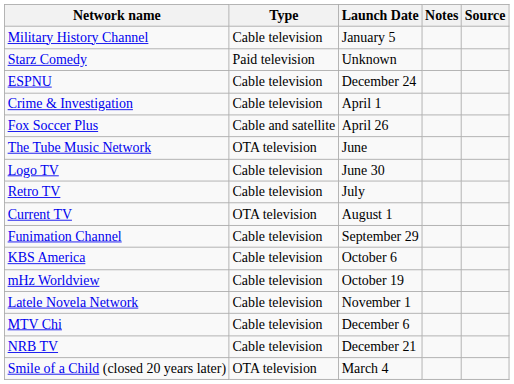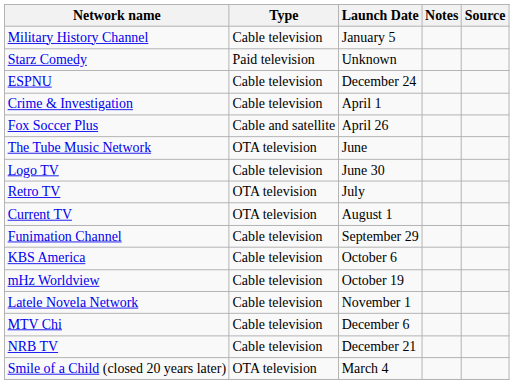 <table class="wikitable">
 <tr>
 <th>Network name</th>
 <th>Type</th>
 <th>Launch Date</th>
 <th>Notes</th>
 <th>Source</th>
 </tr>
 <tr>
 <td><a href='#'>Military History Channel</a></td>
 <td>Cable television</td>
 <td>January 5</td>
 <td></td>
 <td></td>
 </tr>
 <tr>
 <td><a href='#'>Starz Comedy</a></td>
 <td>Paid television</td>
 <td>Unknown</td>
 <td></td>
 <td></td>
 </tr>
 <tr>
 <td><a href='#'>ESPNU</a></td>
 <td>Cable television</td>
 <td>December 24</td>
 <td></td>
 <td></td>
 </tr>
 <tr>
 <td><a href='#'>Crime & Investigation</a></td>
 <td>Cable television</td>
 <td>April 1</td>
 <td></td>
 <td></td>
 </tr>
 <tr>
 <td><a href='#'>Fox Soccer Plus</a></td>
 <td>Cable and satellite</td>
 <td>April 26</td>
 <td></td>
 <td></td>
 </tr>
 <tr>
 <td><a href='#'>The Tube Music Network</a></td>
 <td>OTA television</td>
 <td>June</td>
 <td></td>
 <td></td>
 </tr>
 <tr>
 <td><a href='#'>Logo TV</a></td>
 <td>Cable television</td>
 <td>June 30</td>
 <td></td>
 <td></td>
 </tr>
 <tr>
 <td><a href='#'>Retro TV</a></td>
-<td>Cable television</td>
+<td>OTA television</td>
 <td>July</td>
 <td></td>
 <td></td>
 </tr>
 <tr>
 <td><a href='#'>Current TV</a></td>
 <td>OTA television</td>
 <td>August 1</td>
 <td></td>
 <td></td>
 </tr>
 <tr>
 <td><a href='#'>Funimation Channel</a></td>
 <td>Cable television</td>
 <td>September 29</td>
 <td></td>
 <td></td>
 </tr>
 <tr>
 <td><a href='#'>KBS America</a></td>
 <td>Cable television</td>
 <td>October 6</td>
 <td></td>
 <td></td>
 </tr>
 <tr>
 <td><a href='#'>mHz Worldview</a></td>
 <td>Cable television</td>
 <td>October 19</td>
 <td></td>
 <td></td>
 </tr>
 <tr>
 <td><a href='#'>Latele Novela Network</a></td>
 <td>Cable television</td>
 <td>November 1</td>
 <td></td>
 <td></td>
 </tr>
 <tr>
 <td><a href='#'>MTV Chi</a></td>
 <td>Cable television</td>
 <td>December 6</td>
 <td></td>
 <td></td>
 </tr>
 <tr>
 <td><a href='#'>NRB TV</a></td>
 <td>Cable television</td>
 <td>December 21</td>
 <td></td>
 <td></td>
 </tr>
 <tr>
 <td><a href='#'>Smile of a Child</a> (closed 20 years later)</td>
 <td>OTA television</td>
 <td>March 4</td>
 <td></td>
 <td></td>
 </tr>
 </table>
